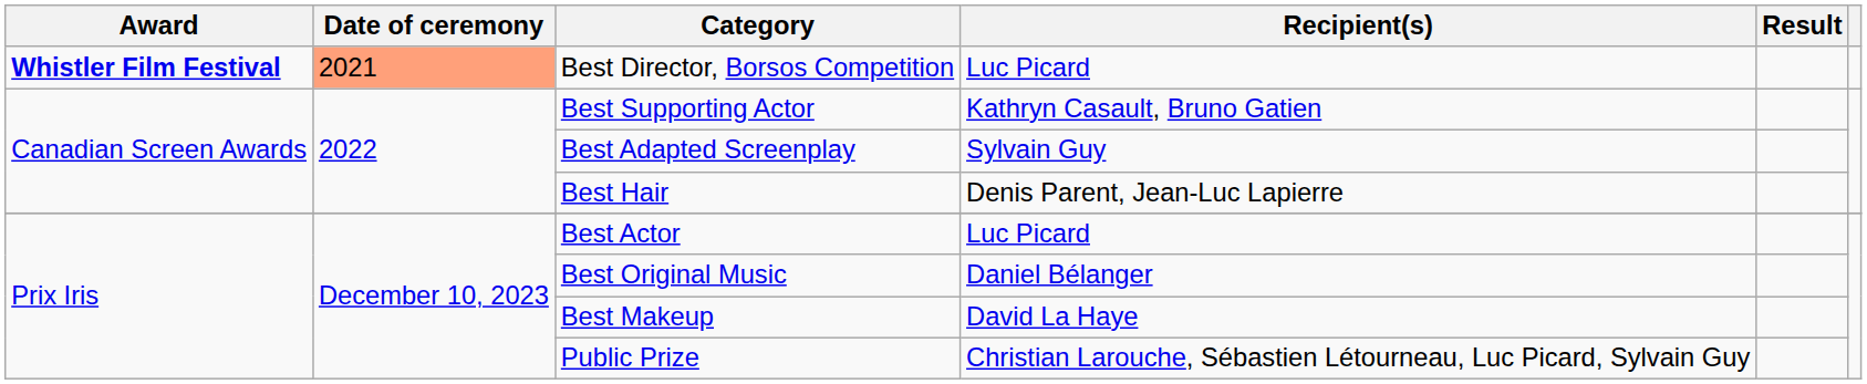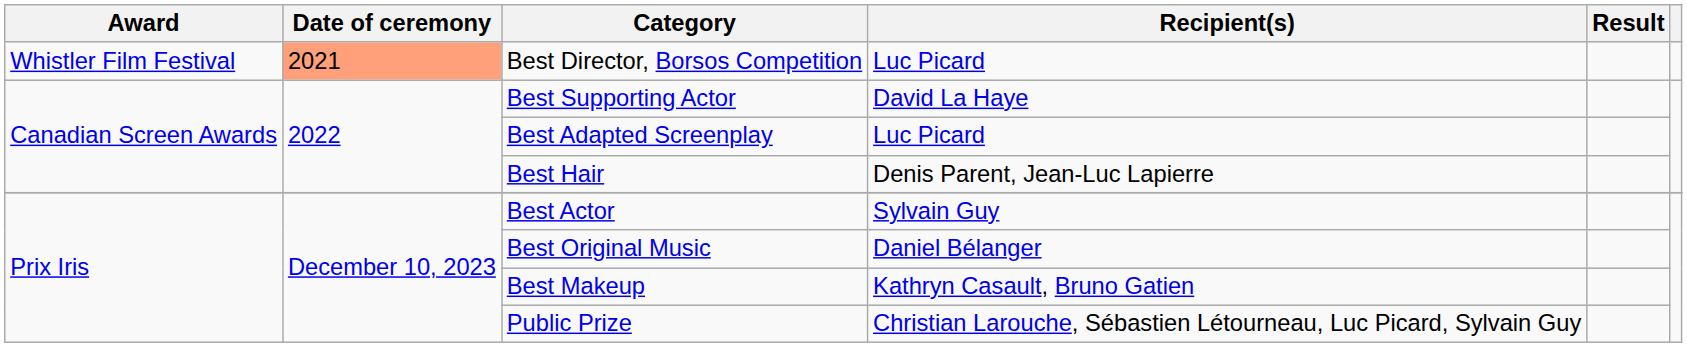 <table class="wikitable plainrowheaders sortable">
 <tr>
 <th scope="col">Award</th>
 <th scope="col">Date of ceremony</th>
 <th scope="col">Category</th>
 <th scope="col">Recipient(s)</th>
 <th scope="col">Result</th>
 <th scope="col" class="unsortable"></th>
 </tr>
 <tr>
-<td><strong><a href='#'>Whistler Film Festival</a></strong></td>
+<td><a href='#'>Whistler Film Festival</a></td>
 <td style="background: lightsalmon;">2021</td>
 <td>Best Director, <a href='#'>Borsos Competition</a></td>
 <td><a href='#'>Luc Picard</a></td>
 <td></td>
 <td></td>
 </tr>
 <tr>
 <td rowspan=3><a href='#'>Canadian Screen Awards</a></td>
 <td rowspan=3><a href='#'>2022</a></td>
 <td><a href='#'>Best Supporting Actor</a></td>
-<td><a href='#'>Kathryn Casault</a>, <a href='#'>Bruno Gatien</a></td>
+<td><a href='#'>David La Haye</a></td>
 <td></td>
 <td rowspan=3></td>
 </tr>
 <tr>
 <td><a href='#'>Best Adapted Screenplay</a></td>
-<td><a href='#'>Sylvain Guy</a></td>
+<td><a href='#'>Luc Picard</a></td>
 <td></td>
 </tr>
 <tr>
 <td><a href='#'>Best Hair</a></td>
 <td>Denis Parent, Jean-Luc Lapierre</td>
 <td></td>
 </tr>
 <tr>
 </tr>
 <tr>
 <td rowspan=4><a href='#'>Prix Iris</a></td>
 <td rowspan=4><a href='#'>December 10, 2023</a></td>
 <td><a href='#'>Best Actor</a></td>
-<td><a href='#'>Luc Picard</a></td>
+<td><a href='#'>Sylvain Guy</a></td>
 <td></td>
 <td rowspan=4></td>
 </tr>
 <tr>
 <td><a href='#'>Best Original Music</a></td>
 <td><a href='#'>Daniel Bélanger</a></td>
 <td></td>
 </tr>
 <tr>
 <td><a href='#'>Best Makeup</a></td>
-<td><a href='#'>David La Haye</a></td>
+<td><a href='#'>Kathryn Casault</a>, <a href='#'>Bruno Gatien</a></td>
 <td></td>
 </tr>
 <tr>
 <td><a href='#'>Public Prize</a></td>
 <td><a href='#'>Christian Larouche</a>, Sébastien Létourneau, Luc Picard, Sylvain Guy</td>
 <td></td>
 </tr>
 </table>
